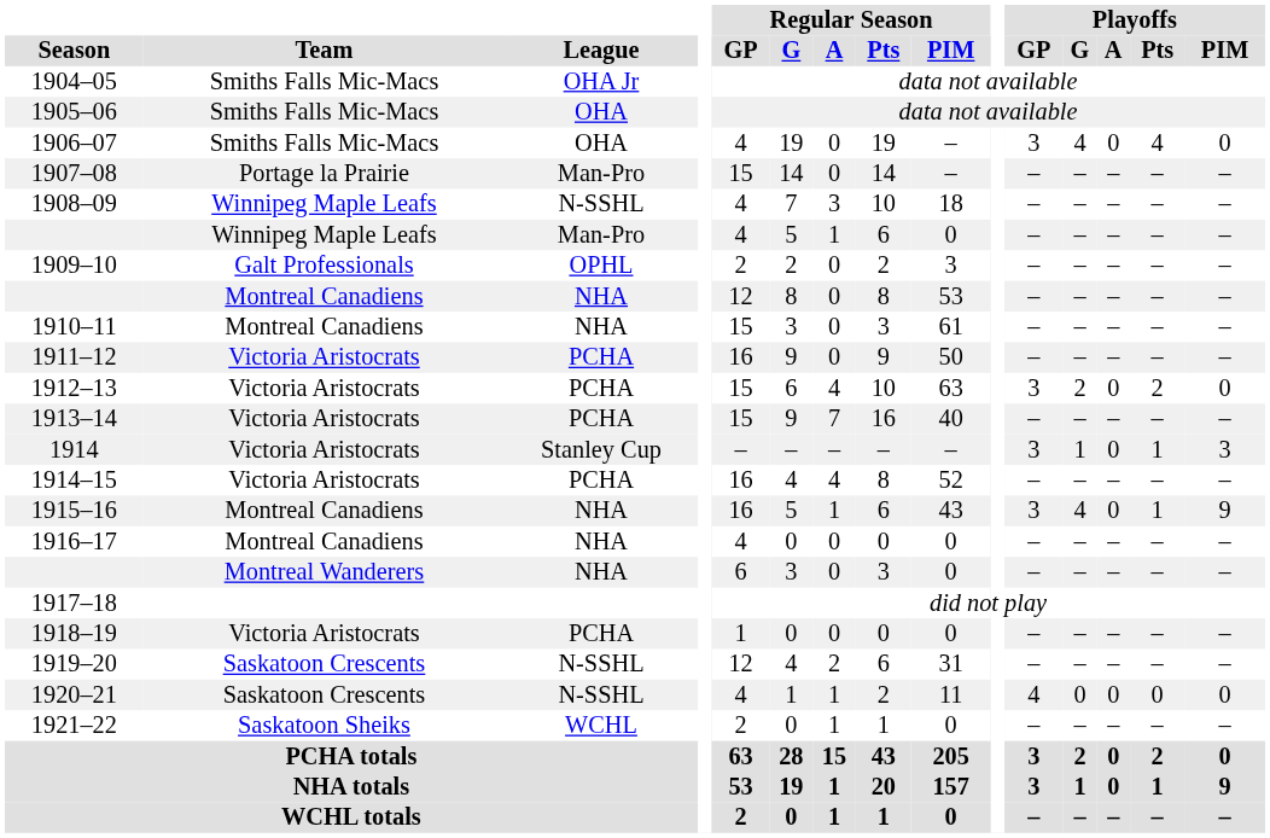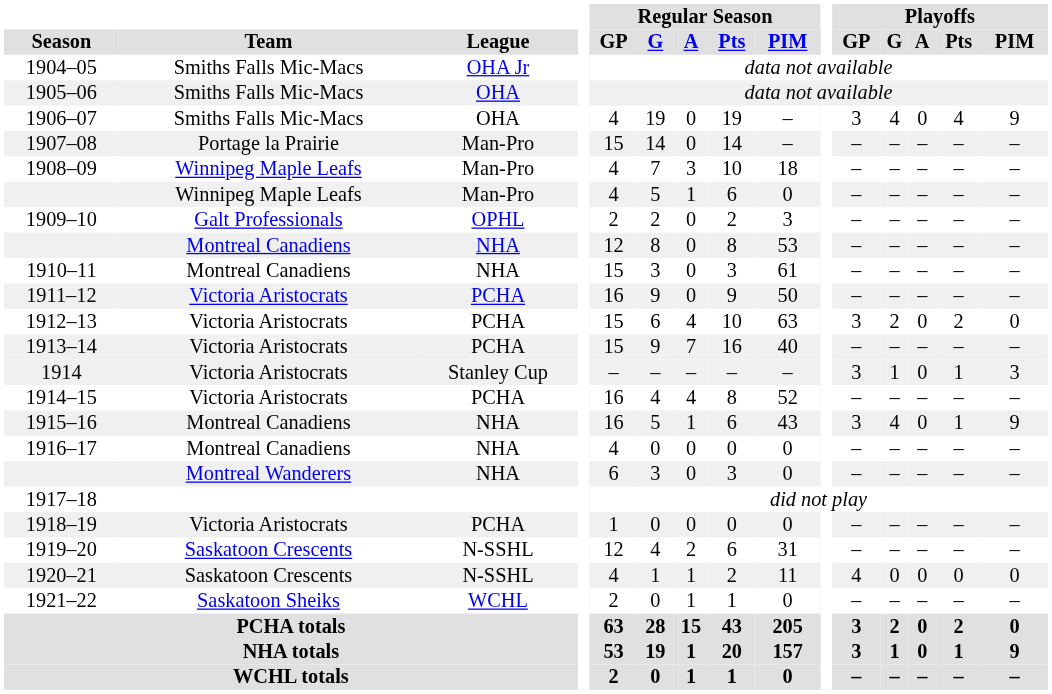 <table border="0" cellpadding="1" cellspacing="0" style="text-align:center; width:65%">
 <tr bgcolor="#e0e0e0">
 <th colspan="3"  bgcolor="#ffffff"> </th>
 <th rowspan="99" bgcolor="#ffffff"> </th>
 <th colspan="5">Regular Season</th>
 <th rowspan="99" bgcolor="#ffffff"> </th>
 <th colspan="5">Playoffs</th>
 </tr>
 <tr bgcolor="#e0e0e0">
 <th>Season</th>
 <th>Team</th>
 <th>League</th>
 <th>GP</th>
 <th><a href='#'>G</a></th>
 <th><a href='#'>A</a></th>
 <th><a href='#'>Pts</a></th>
 <th><a href='#'>PIM</a></th>
 <th>GP</th>
 <th>G</th>
 <th>A</th>
 <th>Pts</th>
 <th>PIM</th>
 </tr>
 <tr ALIGN="center">
 <td>1904–05</td>
 <td>Smiths Falls Mic-Macs</td>
 <td><a href='#'>OHA Jr</a></td>
 <td colspan="11"><em>data not available</em></td>
 </tr>
 <tr ALIGN="center" bgcolor="#f0f0f0">
 <td>1905–06</td>
 <td>Smiths Falls Mic-Macs</td>
 <td><a href='#'>OHA</a></td>
 <td colspan="11"><em>data not available</em></td>
 </tr>
 <tr ALIGN="center">
 <td>1906–07</td>
 <td>Smiths Falls Mic-Macs</td>
 <td>OHA</td>
 <td>4</td>
 <td>19</td>
 <td>0</td>
 <td>19</td>
 <td>–</td>
 <td>3</td>
 <td>4</td>
 <td>0</td>
 <td>4</td>
-<td>0</td>
+<td>9</td>
 </tr>
 <tr ALIGN="center" bgcolor="#f0f0f0">
 <td>1907–08</td>
 <td>Portage la Prairie</td>
 <td>Man-Pro</td>
 <td>15</td>
 <td>14</td>
 <td>0</td>
 <td>14</td>
 <td>–</td>
 <td>–</td>
 <td>–</td>
 <td>–</td>
 <td>–</td>
 <td>–</td>
 </tr>
 <tr ALIGN="center">
 <td>1908–09</td>
 <td><a href='#'>Winnipeg Maple Leafs</a></td>
-<td>N-SSHL</td>
+<td>Man-Pro</td>
 <td>4</td>
 <td>7</td>
 <td>3</td>
 <td>10</td>
 <td>18</td>
 <td>–</td>
 <td>–</td>
 <td>–</td>
 <td>–</td>
 <td>–</td>
 </tr>
 <tr ALIGN="center" bgcolor="#f0f0f0">
 <td></td>
 <td>Winnipeg Maple Leafs</td>
 <td>Man-Pro</td>
 <td>4</td>
 <td>5</td>
 <td>1</td>
 <td>6</td>
 <td>0</td>
 <td>–</td>
 <td>–</td>
 <td>–</td>
 <td>–</td>
 <td>–</td>
 </tr>
 <tr ALIGN="center">
 <td>1909–10</td>
 <td><a href='#'>Galt Professionals</a></td>
 <td><a href='#'>OPHL</a></td>
 <td>2</td>
 <td>2</td>
 <td>0</td>
 <td>2</td>
 <td>3</td>
 <td>–</td>
 <td>–</td>
 <td>–</td>
 <td>–</td>
 <td>–</td>
 </tr>
 <tr ALIGN="center" bgcolor="#f0f0f0">
 <td></td>
 <td><a href='#'>Montreal Canadiens</a></td>
 <td><a href='#'>NHA</a></td>
 <td>12</td>
 <td>8</td>
 <td>0</td>
 <td>8</td>
 <td>53</td>
 <td>–</td>
 <td>–</td>
 <td>–</td>
 <td>–</td>
 <td>–</td>
 </tr>
 <tr ALIGN="center">
 <td>1910–11</td>
 <td>Montreal Canadiens</td>
 <td>NHA</td>
 <td>15</td>
 <td>3</td>
 <td>0</td>
 <td>3</td>
 <td>61</td>
 <td>–</td>
 <td>–</td>
 <td>–</td>
 <td>–</td>
 <td>–</td>
 </tr>
 <tr ALIGN="center" bgcolor="#f0f0f0">
 <td>1911–12</td>
 <td><a href='#'>Victoria Aristocrats</a></td>
 <td><a href='#'>PCHA</a></td>
 <td>16</td>
 <td>9</td>
 <td>0</td>
 <td>9</td>
 <td>50</td>
 <td>–</td>
 <td>–</td>
 <td>–</td>
 <td>–</td>
 <td>–</td>
 </tr>
 <tr ALIGN="center">
 <td>1912–13</td>
 <td>Victoria Aristocrats</td>
 <td>PCHA</td>
 <td>15</td>
 <td>6</td>
 <td>4</td>
 <td>10</td>
 <td>63</td>
 <td>3</td>
 <td>2</td>
 <td>0</td>
 <td>2</td>
 <td>0</td>
 </tr>
 <tr ALIGN="center" bgcolor="#f0f0f0">
 <td>1913–14</td>
 <td>Victoria Aristocrats</td>
 <td>PCHA</td>
 <td>15</td>
 <td>9</td>
 <td>7</td>
 <td>16</td>
 <td>40</td>
 <td>–</td>
 <td>–</td>
 <td>–</td>
 <td>–</td>
 <td>–</td>
 </tr>
 <tr ALIGN="center" bgcolor="#f0f0f0">
 <td>1914</td>
 <td>Victoria Aristocrats</td>
 <td>Stanley Cup</td>
 <td>–</td>
 <td>–</td>
 <td>–</td>
 <td>–</td>
 <td>–</td>
 <td>3</td>
 <td>1</td>
 <td>0</td>
 <td>1</td>
 <td>3</td>
 </tr>
 <tr ALIGN="center">
 <td>1914–15</td>
 <td>Victoria Aristocrats</td>
 <td>PCHA</td>
 <td>16</td>
 <td>4</td>
 <td>4</td>
 <td>8</td>
 <td>52</td>
 <td>–</td>
 <td>–</td>
 <td>–</td>
 <td>–</td>
 <td>–</td>
 </tr>
 <tr ALIGN="center" bgcolor="#f0f0f0">
 <td>1915–16</td>
 <td>Montreal Canadiens</td>
 <td>NHA</td>
 <td>16</td>
 <td>5</td>
 <td>1</td>
 <td>6</td>
 <td>43</td>
 <td>3</td>
 <td>4</td>
 <td>0</td>
 <td>1</td>
 <td>9</td>
 </tr>
 <tr ALIGN="center">
 <td>1916–17</td>
 <td>Montreal Canadiens</td>
 <td>NHA</td>
 <td>4</td>
 <td>0</td>
 <td>0</td>
 <td>0</td>
 <td>0</td>
 <td>–</td>
 <td>–</td>
 <td>–</td>
 <td>–</td>
 <td>–</td>
 </tr>
 <tr ALIGN="center" bgcolor="#f0f0f0">
 <td></td>
 <td><a href='#'>Montreal Wanderers</a></td>
 <td>NHA</td>
 <td>6</td>
 <td>3</td>
 <td>0</td>
 <td>3</td>
 <td>0</td>
 <td>–</td>
 <td>–</td>
 <td>–</td>
 <td>–</td>
 <td>–</td>
 </tr>
 <tr ALIGN="center">
 <td>1917–18</td>
 <td></td>
 <td></td>
 <td colspan="11"><em>did not play</em></td>
 </tr>
 <tr ALIGN="center" bgcolor="#f0f0f0">
 <td>1918–19</td>
 <td>Victoria Aristocrats</td>
 <td>PCHA</td>
 <td>1</td>
 <td>0</td>
 <td>0</td>
 <td>0</td>
 <td>0</td>
 <td>–</td>
 <td>–</td>
 <td>–</td>
 <td>–</td>
 <td>–</td>
 </tr>
 <tr ALIGN="center">
 <td>1919–20</td>
 <td><a href='#'>Saskatoon Crescents</a></td>
 <td>N-SSHL</td>
 <td>12</td>
 <td>4</td>
 <td>2</td>
 <td>6</td>
 <td>31</td>
 <td>–</td>
 <td>–</td>
 <td>–</td>
 <td>–</td>
 <td>–</td>
 </tr>
 <tr ALIGN="center" bgcolor="#f0f0f0">
 <td>1920–21</td>
 <td>Saskatoon Crescents</td>
 <td>N-SSHL</td>
 <td>4</td>
 <td>1</td>
 <td>1</td>
 <td>2</td>
 <td>11</td>
 <td>4</td>
 <td>0</td>
 <td>0</td>
 <td>0</td>
 <td>0</td>
 </tr>
 <tr ALIGN="center">
 <td>1921–22</td>
 <td><a href='#'>Saskatoon Sheiks</a></td>
 <td><a href='#'>WCHL</a></td>
 <td>2</td>
 <td>0</td>
 <td>1</td>
 <td>1</td>
 <td>0</td>
 <td>–</td>
 <td>–</td>
 <td>–</td>
 <td>–</td>
 <td>–</td>
 </tr>
 <tr bgcolor="#e0e0e0">
 <th colspan="3">PCHA totals</th>
 <th>63</th>
 <th>28</th>
 <th>15</th>
 <th>43</th>
 <th>205</th>
 <th>3</th>
 <th>2</th>
 <th>0</th>
 <th>2</th>
 <th>0</th>
 </tr>
 <tr bgcolor="#e0e0e0">
 <th colspan="3">NHA totals</th>
 <th>53</th>
 <th>19</th>
 <th>1</th>
 <th>20</th>
 <th>157</th>
 <th>3</th>
 <th>1</th>
 <th>0</th>
 <th>1</th>
 <th>9</th>
 </tr>
 <tr bgcolor="#e0e0e0">
 <th colspan="3">WCHL totals</th>
 <th>2</th>
 <th>0</th>
 <th>1</th>
 <th>1</th>
 <th>0</th>
 <th>–</th>
 <th>–</th>
 <th>–</th>
 <th>–</th>
 <th>–</th>
 </tr>
 </table>
